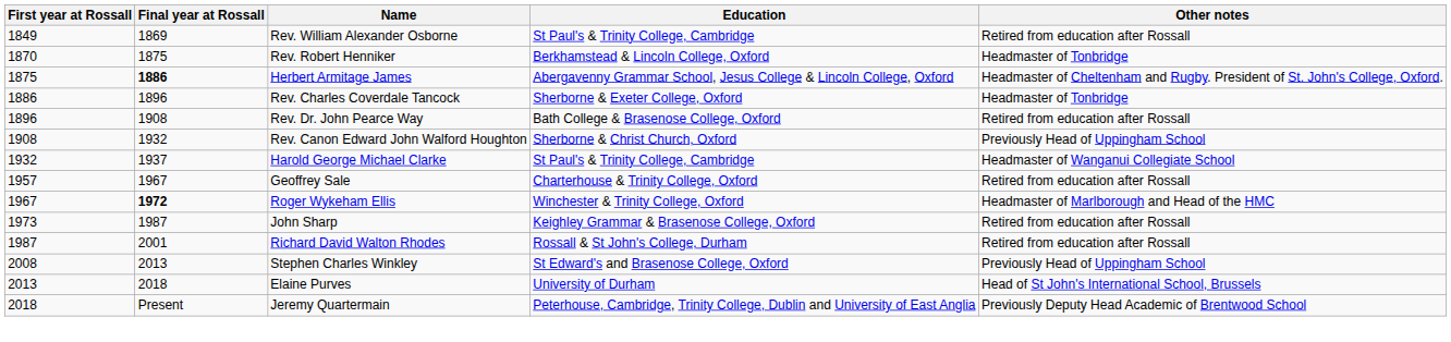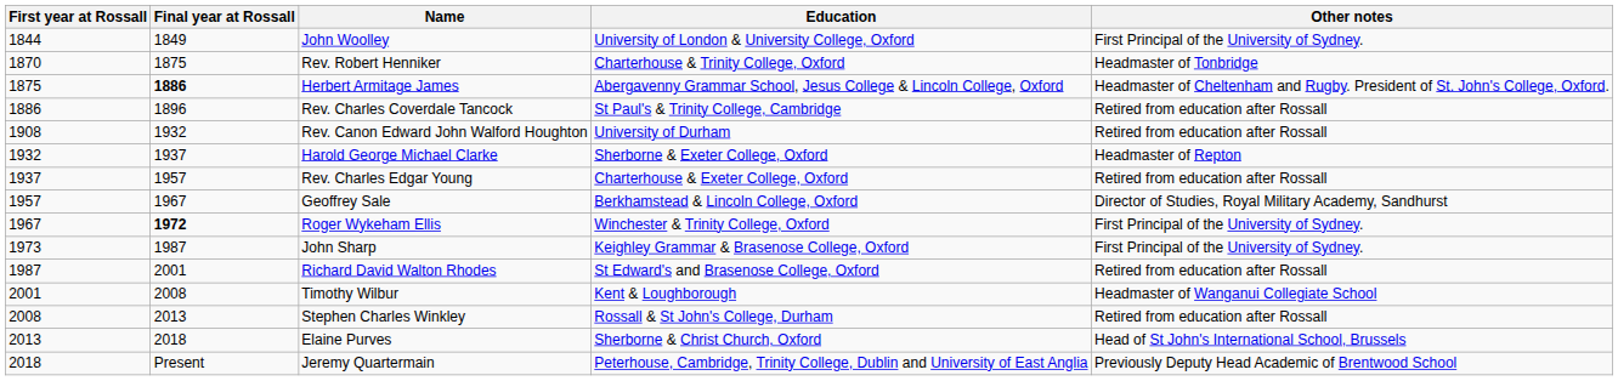 <table class="wikitable" border="1">
 <tr>
 <th>First year at Rossall</th>
 <th>Final year at Rossall</th>
 <th>Name</th>
 <th>Education</th>
 <th>Other notes</th>
 </tr>
 <tr>
+<td>1844</td>
 <td>1849</td>
-<td>1869</td>
-<td>Rev. William Alexander Osborne</td>
-<td><a href='#'>St Paul's</a> & <a href='#'>Trinity College, Cambridge</a></td>
-<td>Retired from education after Rossall</td>
+<td><a href='#'>John Woolley</a></td>
+<td><a href='#'>University of London</a> & <a href='#'>University College, Oxford</a></td>
+<td>First Principal of the <a href='#'>University of Sydney</a>.</td>
 </tr>
 <tr>
 <td>1870</td>
 <td>1875</td>
 <td>Rev. Robert Henniker</td>
-<td><a href='#'>Berkhamstead</a> & <a href='#'>Lincoln College, Oxford</a></td>
+<td><a href='#'>Charterhouse</a> & <a href='#'>Trinity College, Oxford</a></td>
 <td>Headmaster of <a href='#'>Tonbridge</a></td>
 </tr>
 <tr>
 <td>1875</td>
 <td><strong>1886</strong></td>
 <td><a href='#'>Herbert Armitage James</a></td>
 <td><a href='#'>Abergavenny Grammar School</a>, <a href='#'>Jesus College</a> & <a href='#'>Lincoln College</a>, <a href='#'>Oxford</a></td>
 <td>Headmaster of <a href='#'>Cheltenham</a> and <a href='#'>Rugby</a>. President of <a href='#'>St. John's College, Oxford</a>.</td>
 </tr>
 <tr>
 <td>1886</td>
 <td>1896</td>
 <td>Rev. Charles Coverdale Tancock</td>
-<td><a href='#'>Sherborne</a> & <a href='#'>Exeter College, Oxford</a></td>
-<td>Headmaster of <a href='#'>Tonbridge</a></td>
-</tr>
-<tr>
-<td>1896</td>
-<td>1908</td>
-<td>Rev. Dr. John Pearce Way</td>
-<td>Bath College & <a href='#'>Brasenose College, Oxford</a></td>
+<td><a href='#'>St Paul's</a> & <a href='#'>Trinity College, Cambridge</a></td>
 <td>Retired from education after Rossall</td>
 </tr>
 <tr>
 <td>1908</td>
 <td>1932</td>
 <td>Rev. Canon Edward John Walford Houghton</td>
-<td><a href='#'>Sherborne</a> & <a href='#'>Christ Church, Oxford</a></td>
-<td>Previously Head of <a href='#'>Uppingham School</a></td>
+<td><a href='#'>University of Durham</a></td>
+<td>Retired from education after Rossall</td>
 </tr>
 <tr>
 <td>1932</td>
 <td>1937</td>
 <td><a href='#'>Harold George Michael Clarke</a></td>
-<td><a href='#'>St Paul's</a> & <a href='#'>Trinity College, Cambridge</a></td>
-<td>Headmaster of <a href='#'>Wanganui Collegiate School</a></td>
+<td><a href='#'>Sherborne</a> & <a href='#'>Exeter College, Oxford</a></td>
+<td>Headmaster of <a href='#'>Repton</a></td>
+</tr>
+<tr>
+<td>1937</td>
+<td>1957</td>
+<td>Rev. Charles Edgar Young</td>
+<td><a href='#'>Charterhouse</a> & <a href='#'>Exeter College, Oxford</a></td>
+<td>Retired from education after Rossall</td>
 </tr>
 <tr>
 <td>1957</td>
 <td>1967</td>
 <td>Geoffrey Sale</td>
-<td><a href='#'>Charterhouse</a> & <a href='#'>Trinity College, Oxford</a></td>
-<td>Retired from education after Rossall</td>
+<td><a href='#'>Berkhamstead</a> & <a href='#'>Lincoln College, Oxford</a></td>
+<td>Director of Studies, Royal Military Academy, Sandhurst</td>
 </tr>
 <tr>
 <td>1967</td>
 <td><strong>1972</strong></td>
 <td><a href='#'>Roger Wykeham Ellis</a></td>
 <td><a href='#'>Winchester</a> & <a href='#'>Trinity College, Oxford</a></td>
-<td>Headmaster of <a href='#'>Marlborough</a> and Head of the <a href='#'>HMC</a></td>
+<td>First Principal of the <a href='#'>University of Sydney</a>.</td>
 </tr>
 <tr>
 <td>1973</td>
 <td>1987</td>
 <td>John Sharp</td>
 <td><a href='#'> Keighley Grammar</a> & <a href='#'>Brasenose College, Oxford</a></td>
-<td>Retired from education after Rossall</td>
+<td>First Principal of the <a href='#'>University of Sydney</a>.</td>
 </tr>
 <tr>
 <td>1987</td>
 <td>2001</td>
 <td><a href='#'>Richard David Walton Rhodes</a></td>
-<td><a href='#'>Rossall</a> & <a href='#'>St John's College, Durham</a></td>
+<td><a href='#'>St Edward's</a> and <a href='#'>Brasenose College, Oxford</a></td>
 <td>Retired from education after Rossall</td>
+</tr>
+<tr>
+<td>2001</td>
+<td>2008</td>
+<td>Timothy Wilbur</td>
+<td><a href='#'>Kent</a> & <a href='#'>Loughborough</a></td>
+<td>Headmaster of <a href='#'>Wanganui Collegiate School</a></td>
 </tr>
 <tr>
 <td>2008</td>
 <td>2013</td>
 <td>Stephen Charles Winkley</td>
-<td><a href='#'>St Edward's</a> and <a href='#'>Brasenose College, Oxford</a></td>
-<td>Previously Head of <a href='#'>Uppingham School</a></td>
+<td><a href='#'>Rossall</a> & <a href='#'>St John's College, Durham</a></td>
+<td>Retired from education after Rossall</td>
 </tr>
 <tr>
 <td>2013</td>
 <td>2018</td>
 <td>Elaine Purves</td>
-<td><a href='#'>University of Durham</a></td>
+<td><a href='#'>Sherborne</a> & <a href='#'>Christ Church, Oxford</a></td>
 <td>Head of <a href='#'>St John's International School, Brussels</a></td>
 </tr>
 <tr>
 <td>2018</td>
 <td>Present</td>
 <td>Jeremy Quartermain</td>
 <td><a href='#'>Peterhouse, Cambridge</a>, <a href='#'>Trinity College, Dublin</a> and <a href='#'>University of East Anglia</a></td>
 <td>Previously Deputy Head Academic of <a href='#'>Brentwood School</a></td>
 </tr>
 </table>
